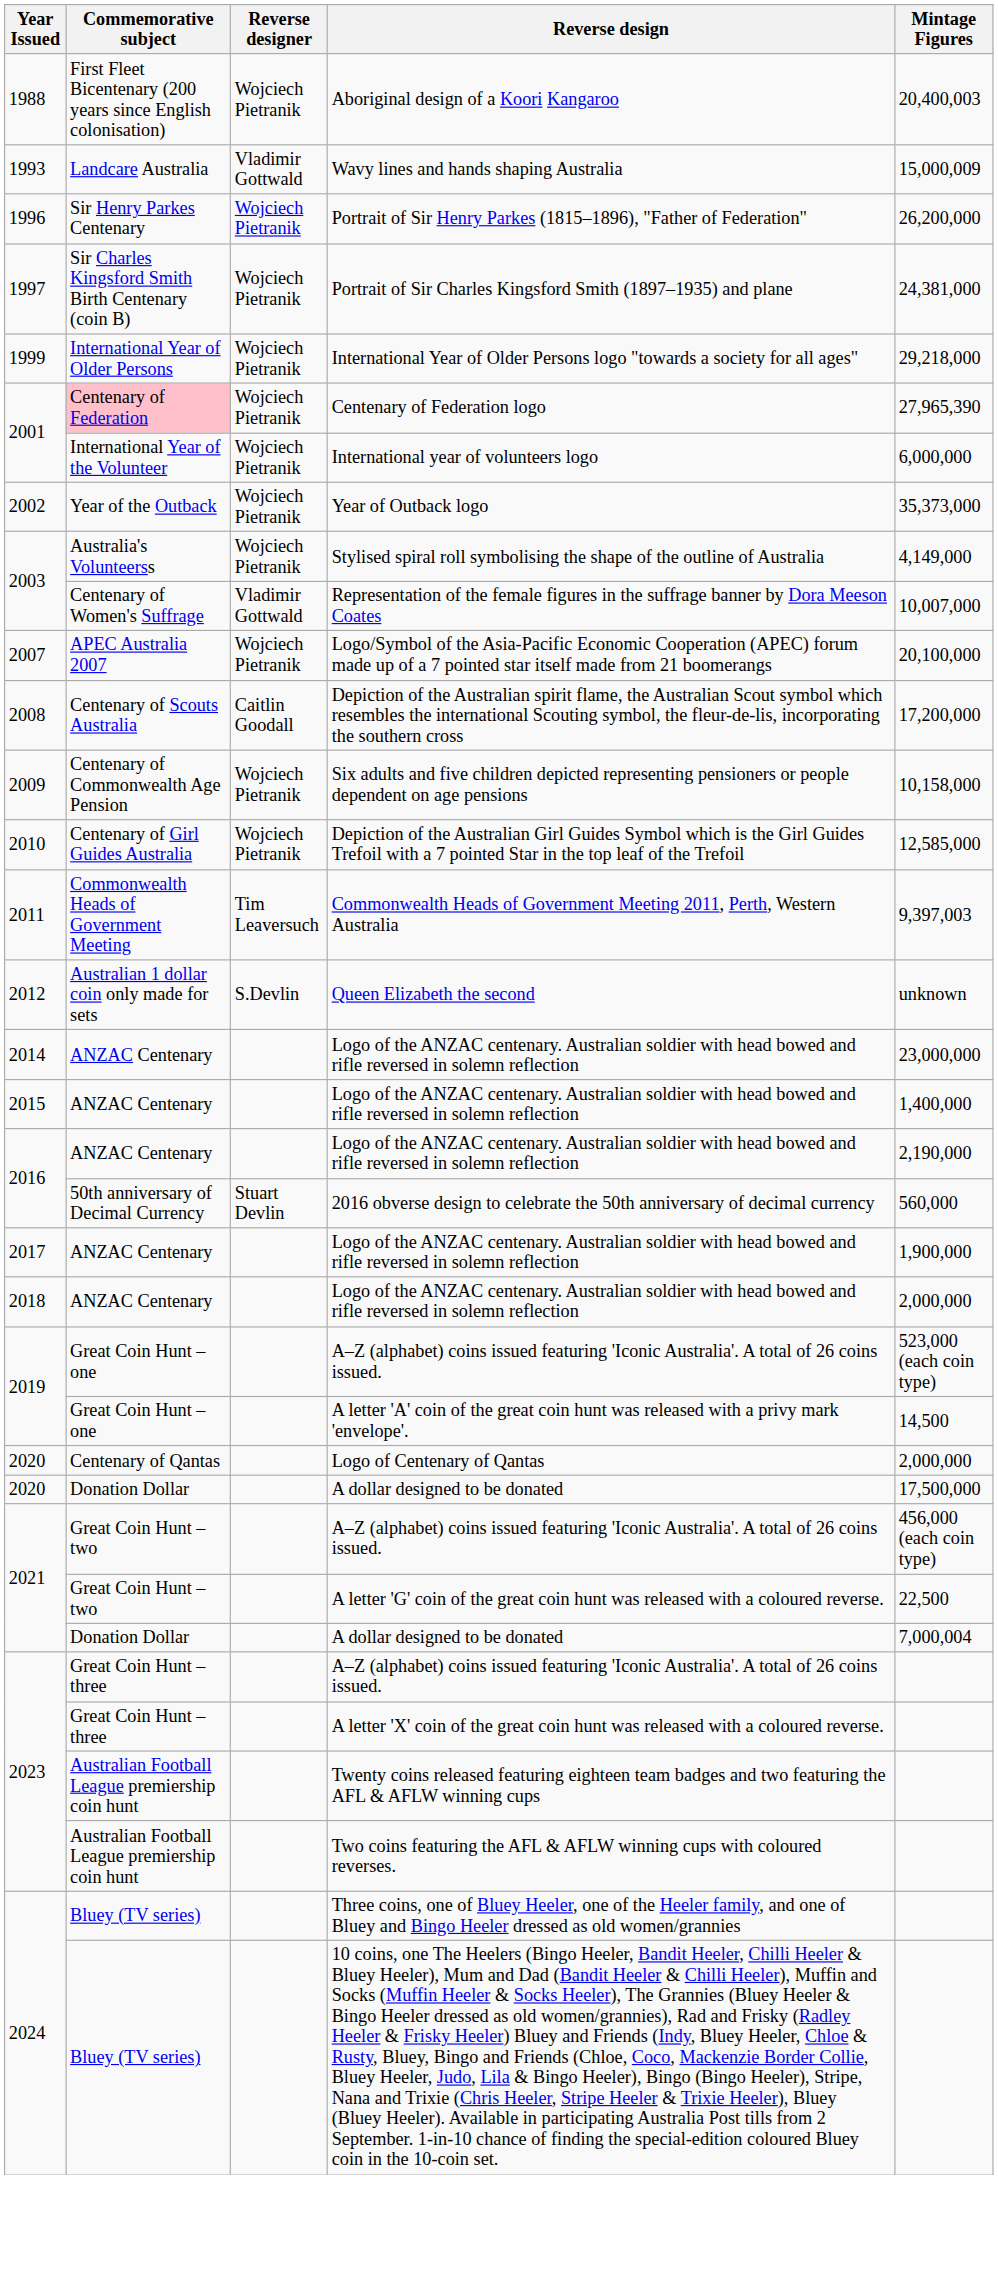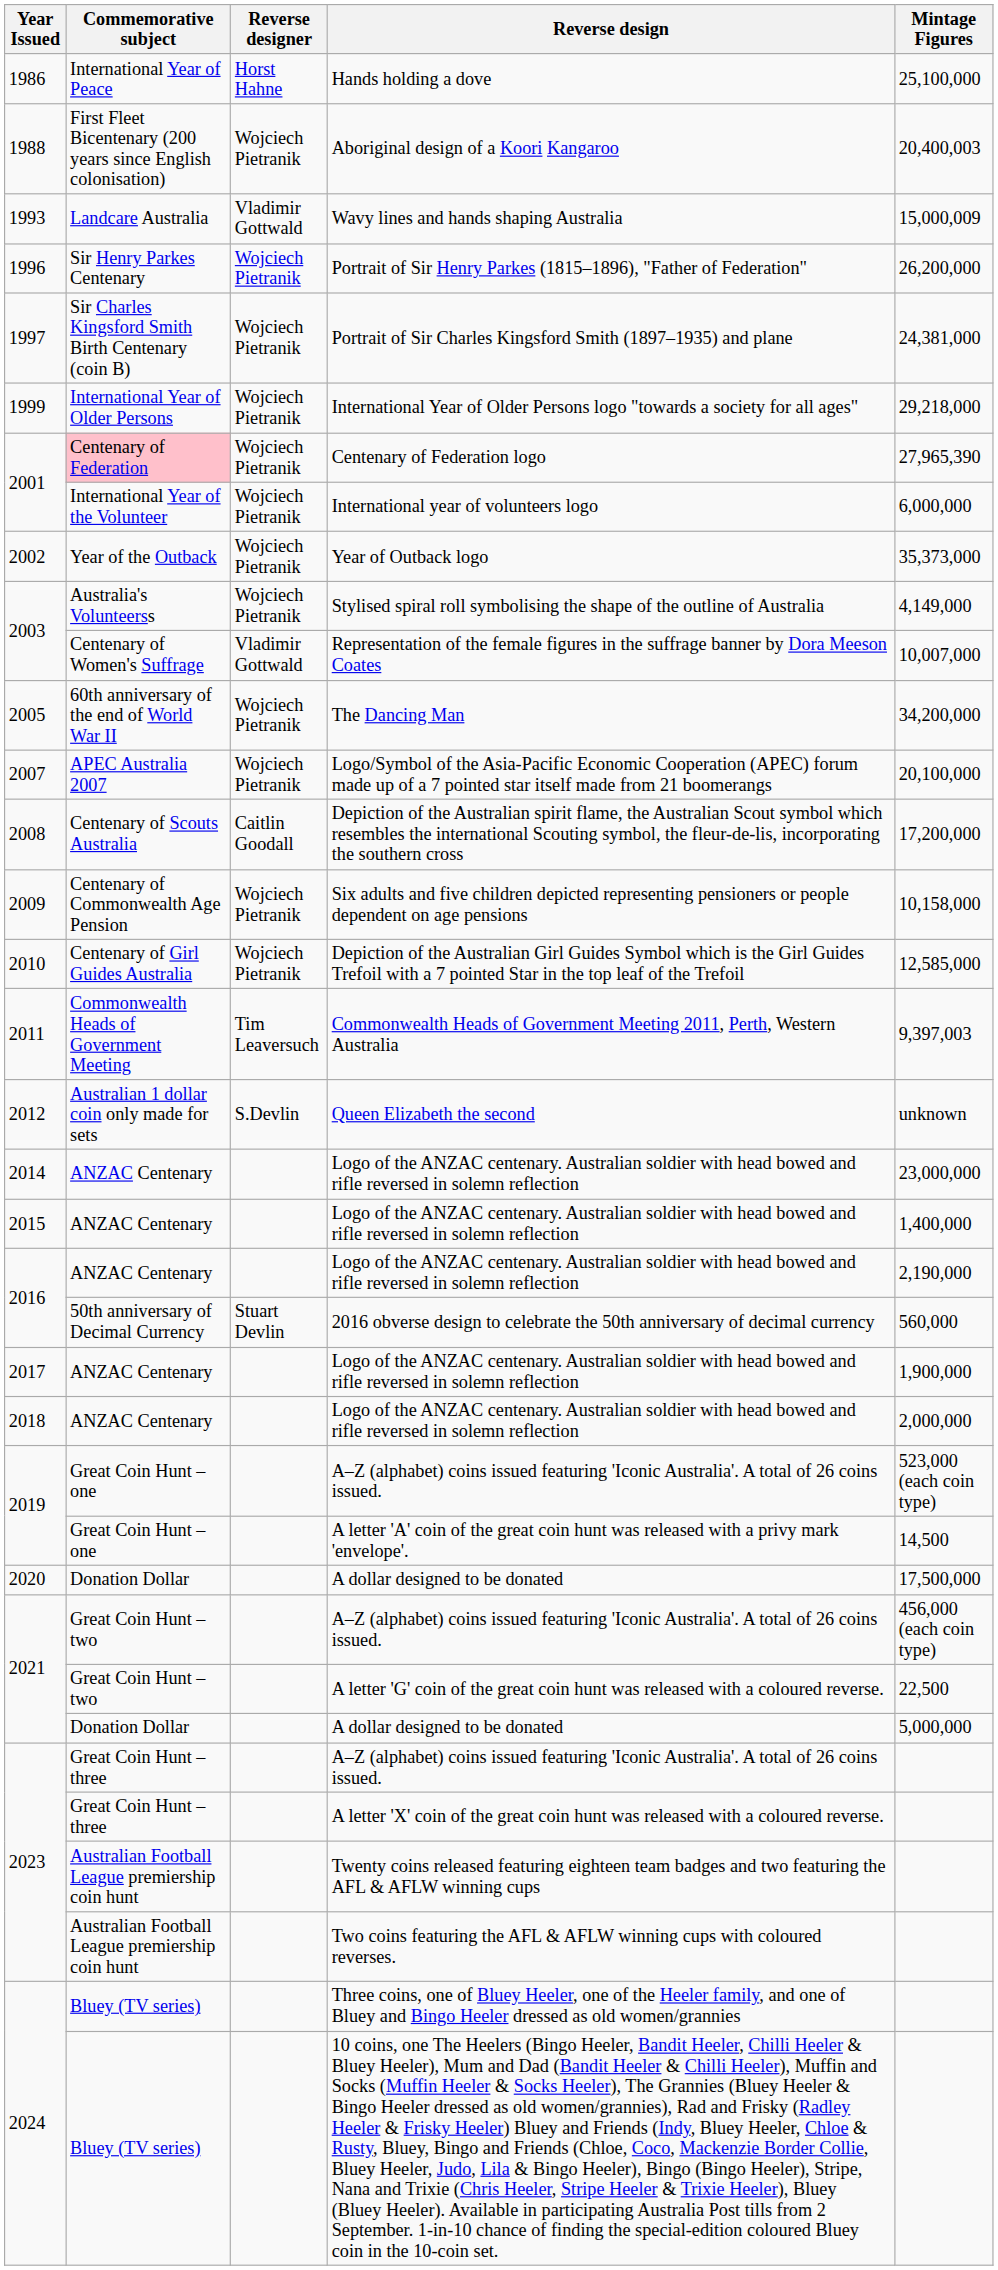 <table class="wikitable sortable">
 <tr>
 <th>Year Issued</th>
 <th>Commemorative subject</th>
 <th>Reverse designer</th>
 <th>Reverse design</th>
 <th>Mintage Figures</th>
+</tr>
+<tr>
+<td>1986</td>
+<td>International <a href='#'>Year of Peace</a></td>
+<td><a href='#'>Horst Hahne</a></td>
+<td>Hands holding a dove</td>
+<td>25,100,000</td>
 </tr>
 <tr>
 <td>1988</td>
 <td>First Fleet Bicentenary (200 years since English colonisation)</td>
 <td>Wojciech Pietranik</td>
 <td>Aboriginal design of a <a href='#'>Koori</a> <a href='#'>Kangaroo</a></td>
 <td>20,400,003</td>
 </tr>
 <tr>
 <td>1993</td>
 <td><a href='#'>Landcare</a> Australia</td>
 <td>Vladimir Gottwald</td>
 <td>Wavy lines and hands shaping Australia</td>
 <td>15,000,009</td>
 </tr>
 <tr>
 <td>1996</td>
 <td>Sir <a href='#'>Henry Parkes</a> Centenary</td>
 <td><a href='#'>Wojciech Pietranik</a></td>
 <td>Portrait of Sir <a href='#'>Henry Parkes</a> (1815–1896), "Father of Federation"</td>
 <td>26,200,000</td>
 </tr>
 <tr>
 <td>1997</td>
 <td>Sir <a href='#'>Charles Kingsford Smith</a> Birth Centenary (coin B)</td>
 <td>Wojciech Pietranik</td>
 <td>Portrait of Sir Charles Kingsford Smith (1897–1935) and plane</td>
 <td>24,381,000</td>
 </tr>
 <tr>
 <td>1999</td>
 <td><a href='#'>International Year of Older Persons</a></td>
 <td>Wojciech Pietranik</td>
 <td>International Year of Older Persons logo "towards a society for all ages"</td>
 <td>29,218,000</td>
 </tr>
 <tr>
 <td rowspan="2">2001</td>
 <td style="background: pink;">Centenary of <a href='#'>Federation</a></td>
 <td>Wojciech Pietranik</td>
 <td>Centenary of Federation logo</td>
 <td>27,965,390</td>
 </tr>
 <tr>
 <td>International <a href='#'>Year of the Volunteer</a></td>
 <td>Wojciech Pietranik</td>
 <td>International year of volunteers logo</td>
 <td>6,000,000</td>
 </tr>
 <tr>
 <td>2002</td>
 <td>Year of the <a href='#'>Outback</a></td>
 <td>Wojciech Pietranik</td>
 <td>Year of Outback logo</td>
 <td>35,373,000</td>
 </tr>
 <tr>
 <td rowspan="2">2003</td>
 <td>Australia's <a href='#'>Volunteers</a>s</td>
 <td>Wojciech Pietranik</td>
 <td>Stylised spiral roll symbolising the shape of the outline of Australia</td>
 <td>4,149,000</td>
 </tr>
 <tr>
 <td>Centenary of Women's <a href='#'>Suffrage</a></td>
 <td>Vladimir Gottwald</td>
 <td>Representation of the female figures in the suffrage banner by <a href='#'>Dora Meeson Coates</a></td>
 <td>10,007,000</td>
+</tr>
+<tr>
+<td>2005</td>
+<td>60th anniversary of the end of <a href='#'>World War II</a></td>
+<td>Wojciech Pietranik</td>
+<td>The <a href='#'>Dancing Man</a></td>
+<td>34,200,000</td>
 </tr>
 <tr>
 <td>2007</td>
 <td><a href='#'>APEC Australia 2007</a></td>
 <td>Wojciech Pietranik</td>
 <td>Logo/Symbol of the Asia-Pacific Economic Cooperation (APEC) forum made up of a 7 pointed star itself made from 21 boomerangs</td>
 <td>20,100,000</td>
 </tr>
 <tr>
 <td>2008</td>
 <td>Centenary of <a href='#'>Scouts Australia</a></td>
 <td>Caitlin Goodall</td>
 <td>Depiction of the Australian spirit flame, the Australian Scout symbol which resembles the international Scouting symbol, the fleur-de-lis, incorporating the southern cross</td>
 <td>17,200,000</td>
 </tr>
 <tr>
 <td>2009</td>
 <td>Centenary of Commonwealth Age Pension</td>
 <td>Wojciech Pietranik</td>
 <td>Six adults and five children depicted representing pensioners or people dependent on age pensions</td>
 <td>10,158,000</td>
 </tr>
 <tr>
 <td>2010</td>
 <td>Centenary of <a href='#'>Girl Guides Australia</a></td>
 <td>Wojciech Pietranik</td>
 <td>Depiction of the Australian Girl Guides Symbol which is the Girl Guides Trefoil with a 7 pointed Star in the top leaf of the Trefoil</td>
 <td>12,585,000</td>
 </tr>
 <tr>
 <td>2011</td>
 <td><a href='#'>Commonwealth Heads of Government Meeting</a></td>
 <td>Tim Leaversuch</td>
 <td><a href='#'>Commonwealth Heads of Government Meeting 2011</a>, <a href='#'>Perth</a>, Western Australia</td>
 <td>9,397,003</td>
 </tr>
 <tr>
 <td>2012</td>
 <td><a href='#'>Australian 1 dollar coin</a> only made for sets</td>
 <td>S.Devlin</td>
 <td><a href='#'>Queen Elizabeth the second</a></td>
 <td>unknown</td>
 </tr>
 <tr>
 <td>2014</td>
 <td><a href='#'>ANZAC</a> Centenary</td>
 <td></td>
 <td>Logo of the ANZAC centenary. Australian soldier with head bowed and rifle reversed in solemn reflection</td>
 <td>23,000,000</td>
 </tr>
 <tr>
 <td>2015</td>
 <td>ANZAC Centenary</td>
 <td></td>
 <td>Logo of the ANZAC centenary. Australian soldier with head bowed and rifle reversed in solemn reflection</td>
 <td>1,400,000</td>
 </tr>
 <tr>
 <td rowspan="2">2016</td>
 <td>ANZAC Centenary</td>
 <td></td>
 <td>Logo of the ANZAC centenary. Australian soldier with head bowed and rifle reversed in solemn reflection</td>
 <td>2,190,000</td>
 </tr>
 <tr>
 <td>50th anniversary of Decimal Currency</td>
 <td>Stuart Devlin</td>
 <td>2016 obverse design to celebrate the 50th anniversary of decimal currency</td>
 <td>560,000</td>
 </tr>
 <tr>
 <td>2017</td>
 <td>ANZAC Centenary</td>
 <td></td>
 <td>Logo of the ANZAC centenary. Australian soldier with head bowed and rifle reversed in solemn reflection</td>
 <td>1,900,000</td>
 </tr>
 <tr>
 <td>2018</td>
 <td>ANZAC Centenary</td>
 <td></td>
 <td>Logo of the ANZAC centenary. Australian soldier with head bowed and rifle reversed in solemn reflection</td>
 <td>2,000,000</td>
 </tr>
 <tr>
 <td rowspan="2">2019</td>
 <td>Great Coin Hunt – one</td>
 <td></td>
 <td>A–Z (alphabet) coins issued featuring 'Iconic Australia'. A total of 26 coins issued.</td>
 <td>523,000 (each coin type)</td>
 </tr>
 <tr>
 <td>Great Coin Hunt – one</td>
 <td></td>
 <td>A letter 'A' coin of the great coin hunt was released with a privy mark 'envelope'.</td>
 <td>14,500</td>
 </tr>
 <tr>
 <td>2020</td>
-<td>Centenary of Qantas</td>
-<td></td>
-<td>Logo of Centenary of Qantas</td>
-<td>2,000,000</td>
-</tr>
-<tr>
-<td>2020</td>
 <td>Donation Dollar</td>
 <td></td>
 <td>A dollar designed to be donated</td>
 <td>17,500,000</td>
 </tr>
 <tr>
 <td rowspan="3">2021</td>
 <td>Great Coin Hunt – two</td>
 <td></td>
 <td>A–Z (alphabet) coins issued featuring 'Iconic Australia'. A total of 26 coins issued.</td>
 <td>456,000 (each coin type)</td>
 </tr>
 <tr>
 <td>Great Coin Hunt – two</td>
 <td></td>
 <td>A letter 'G' coin of the great coin hunt was released with a coloured reverse.</td>
 <td>22,500</td>
 </tr>
 <tr>
 <td>Donation Dollar</td>
 <td></td>
 <td>A dollar designed to be donated</td>
-<td>7,000,004</td>
+<td>5,000,000</td>
 </tr>
 <tr>
 <td rowspan="4">2023</td>
 <td>Great Coin Hunt – three</td>
 <td></td>
 <td>A–Z (alphabet) coins issued featuring 'Iconic Australia'. A total of 26 coins issued.</td>
 <td></td>
 </tr>
 <tr>
 <td>Great Coin Hunt – three</td>
 <td></td>
 <td>A letter 'X' coin of the great coin hunt was released with a coloured reverse.</td>
 <td></td>
 </tr>
 <tr>
 <td><a href='#'>Australian Football League</a> premiership coin hunt</td>
 <td></td>
 <td>Twenty coins released featuring eighteen team badges and two featuring the AFL & AFLW winning cups</td>
 <td></td>
 </tr>
 <tr>
 <td>Australian Football League premiership coin hunt</td>
 <td></td>
 <td>Two coins featuring the AFL & AFLW winning cups with coloured reverses.</td>
 <td></td>
 </tr>
 <tr>
 <td rowspan="3">2024</td>
 <td><a href='#'>Bluey (TV series)</a></td>
 <td></td>
 <td>Three coins, one of <a href='#'>Bluey Heeler</a>, one of the <a href='#'>Heeler family</a>, and one of Bluey and <a href='#'>Bingo Heeler</a> dressed as old women/grannies</td>
 <td></td>
 </tr>
 <tr>
 <td><a href='#'>Bluey (TV series)</a></td>
 <td></td>
 <td>10 coins, one The Heelers (Bingo Heeler, <a href='#'>Bandit Heeler</a>, <a href='#'>Chilli Heeler</a> & Bluey Heeler), Mum and Dad (<a href='#'>Bandit Heeler</a> & <a href='#'>Chilli Heeler</a>), Muffin and Socks (<a href='#'>Muffin Heeler</a> & <a href='#'>Socks Heeler</a>), The Grannies (Bluey Heeler & Bingo Heeler dressed as old women/grannies), Rad and Frisky (<a href='#'>Radley Heeler</a> & <a href='#'>Frisky Heeler</a>) Bluey and Friends (<a href='#'>Indy</a>, Bluey Heeler, <a href='#'>Chloe</a> & <a href='#'>Rusty</a>, Bluey, Bingo and Friends (Chloe, <a href='#'>Coco</a>, <a href='#'>Mackenzie Border Collie</a>, Bluey Heeler, <a href='#'>Judo</a>, <a href='#'>Lila</a> & Bingo Heeler), Bingo (Bingo Heeler), Stripe, Nana and Trixie (<a href='#'>Chris Heeler</a>, <a href='#'>Stripe Heeler</a> & <a href='#'>Trixie Heeler</a>), Bluey (Bluey Heeler). Available in participating Australia Post tills from 2 September. 1-in-10 chance of finding the special-edition coloured Bluey coin in the 10-coin set.</td>
 <td></td>
 </tr>
 </table>
